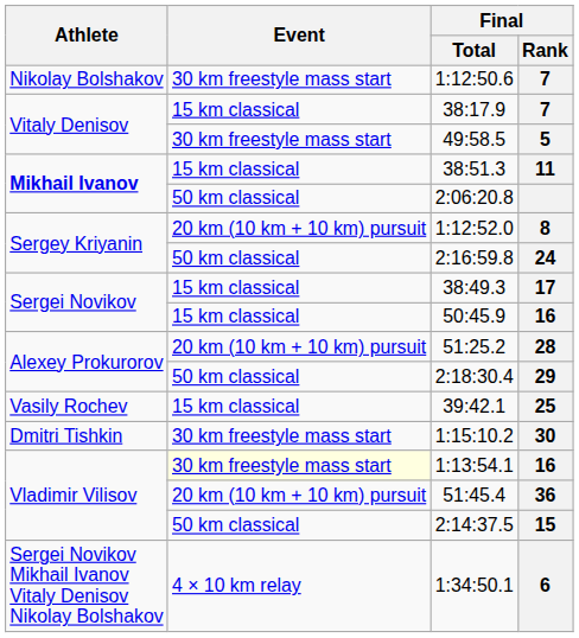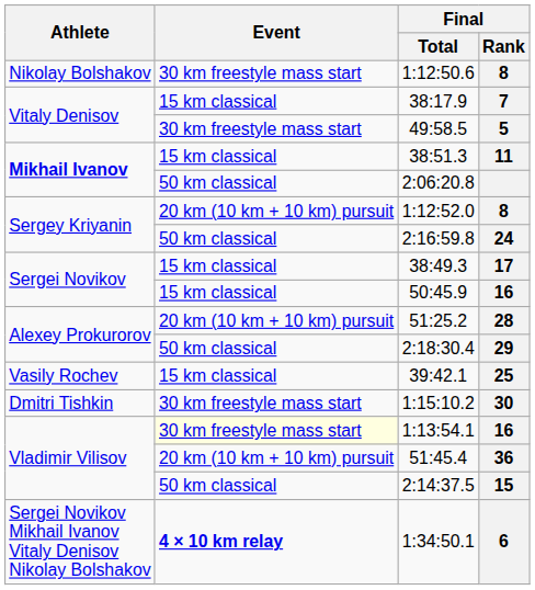 <table class="wikitable" style="font-size:90%">
 <tr>
 <th rowspan="2">Athlete</th>
 <th rowspan="2">Event</th>
 <th colspan="2">Final</th>
 </tr>
 <tr>
 <th>Total</th>
 <th>Rank</th>
 </tr>
 <tr>
 <td><a href='#'>Nikolay Bolshakov</a></td>
 <td><a href='#'>30 km freestyle mass start</a></td>
 <td align="center">1:12:50.6</td>
-<th align="center">7</th>
+<th align="center">8</th>
 </tr>
 <tr>
 <td rowspan=2><a href='#'>Vitaly Denisov</a></td>
 <td><a href='#'>15 km classical</a></td>
 <td align="center">38:17.9</td>
 <th align="center">7</th>
 </tr>
 <tr>
 <td><a href='#'>30 km freestyle mass start</a></td>
 <td align="center">49:58.5</td>
 <th align="center">5</th>
 </tr>
 <tr>
 <td rowspan=2><strong><a href='#'>Mikhail Ivanov</a></strong></td>
 <td><a href='#'>15 km classical</a></td>
 <td align="center">38:51.3</td>
 <th align="center">11</th>
 </tr>
 <tr>
 <td><a href='#'>50 km classical</a></td>
 <td align="center">2:06:20.8</td>
 <th align="center"></th>
 </tr>
 <tr>
 <td rowspan=2><a href='#'>Sergey Kriyanin</a></td>
 <td><a href='#'>20 km (10 km + 10 km) pursuit</a></td>
 <td align="center">1:12:52.0</td>
 <th align="center">8</th>
 </tr>
 <tr>
 <td><a href='#'>50 km classical</a></td>
 <td align="center">2:16:59.8</td>
 <th align="center">24</th>
 </tr>
 <tr>
 <td rowspan=2><a href='#'>Sergei Novikov</a></td>
 <td><a href='#'>15 km classical</a></td>
 <td align="center">38:49.3</td>
 <th align="center">17</th>
 </tr>
 <tr>
 <td><a href='#'>15 km classical</a></td>
 <td align="center">50:45.9</td>
 <th align="center">16</th>
 </tr>
 <tr>
 <td rowspan=2><a href='#'>Alexey Prokurorov</a></td>
 <td><a href='#'>20 km (10 km + 10 km) pursuit</a></td>
 <td align="center">51:25.2</td>
 <th align="center">28</th>
 </tr>
 <tr>
 <td><a href='#'>50 km classical</a></td>
 <td align="center">2:18:30.4</td>
 <th align="center">29</th>
 </tr>
 <tr>
 <td><a href='#'>Vasily Rochev</a></td>
 <td><a href='#'>15 km classical</a></td>
 <td align="center">39:42.1</td>
 <th align="center">25</th>
 </tr>
 <tr>
 <td><a href='#'>Dmitri Tishkin</a></td>
 <td><a href='#'>30 km freestyle mass start</a></td>
 <td align="center">1:15:10.2</td>
 <th align="center">30</th>
 </tr>
 <tr>
 <td rowspan=3><a href='#'>Vladimir Vilisov</a></td>
 <td style="background: lightyellow;"><a href='#'>30 km freestyle mass start</a></td>
 <td align="center">1:13:54.1</td>
 <th align="center">16</th>
 </tr>
 <tr>
 <td><a href='#'>20 km (10 km + 10 km) pursuit</a></td>
 <td align="center">51:45.4</td>
 <th align="center">36</th>
 </tr>
 <tr>
 <td><a href='#'>50 km classical</a></td>
 <td align="center">2:14:37.5</td>
 <th align="center">15</th>
 </tr>
 <tr>
 <td><a href='#'>Sergei Novikov</a><br><a href='#'>Mikhail Ivanov</a><br><a href='#'>Vitaly Denisov</a><br><a href='#'>Nikolay Bolshakov</a></td>
-<td><a href='#'>4 × 10 km relay</a></td>
+<td><strong><a href='#'>4 × 10 km relay</a></strong></td>
 <td align="center">1:34:50.1</td>
 <th align="center">6</th>
 </tr>
 </table>
